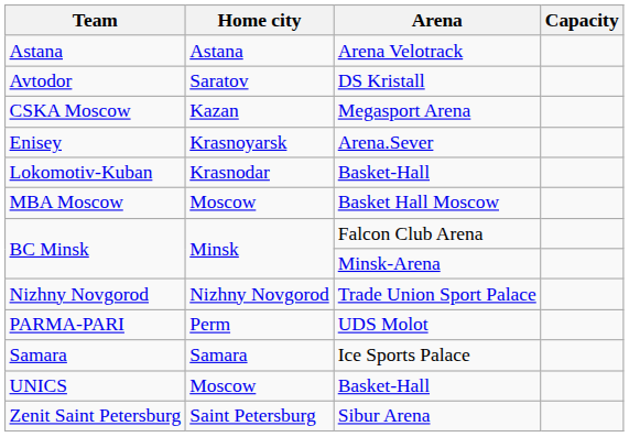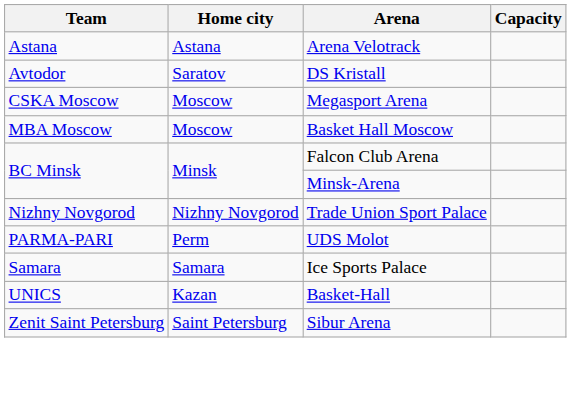 <table class="wikitable sortable">
 <tr>
 <th>Team</th>
 <th>Home city</th>
 <th>Arena</th>
 <th>Capacity</th>
 </tr>
 <tr>
 <td> <a href='#'>Astana</a></td>
 <td><a href='#'>Astana</a></td>
 <td><a href='#'>Arena Velotrack</a></td>
 <td style="text-align:center"></td>
 </tr>
 <tr>
 <td> <a href='#'>Avtodor</a></td>
 <td><a href='#'>Saratov</a></td>
 <td><a href='#'>DS Kristall</a></td>
 <td style="text-align:center"></td>
 </tr>
 <tr>
 <td> <a href='#'>CSKA Moscow</a></td>
-<td><a href='#'>Kazan</a></td>
+<td><a href='#'>Moscow</a></td>
 <td><a href='#'>Megasport Arena</a></td>
-<td style="text-align:center"></td>
-</tr>
-<tr>
-<td> <a href='#'>Enisey</a></td>
-<td><a href='#'>Krasnoyarsk</a></td>
-<td><a href='#'>Arena.Sever</a></td>
-<td style="text-align:center"></td>
-</tr>
-<tr>
-<td> <a href='#'>Lokomotiv-Kuban</a></td>
-<td><a href='#'>Krasnodar</a></td>
-<td><a href='#'>Basket-Hall</a></td>
 <td style="text-align:center"></td>
 </tr>
 <tr>
 <td> <a href='#'>MBA Moscow</a></td>
 <td><a href='#'>Moscow</a></td>
 <td><a href='#'>Basket Hall Moscow</a></td>
 <td style="text-align:center"></td>
 </tr>
 <tr>
 <td rowspan=2> <a href='#'>BC Minsk</a></td>
 <td rowspan=2><a href='#'>Minsk</a></td>
 <td>Falcon Club Arena</td>
 <td style="text-align:center"></td>
 </tr>
 <tr>
 <td><a href='#'>Minsk-Arena</a></td>
 <td></td>
 </tr>
 <tr>
 <td> <a href='#'>Nizhny Novgorod</a></td>
 <td><a href='#'>Nizhny Novgorod</a></td>
 <td><a href='#'>Trade Union Sport Palace</a></td>
 <td style="text-align:center"></td>
 </tr>
 <tr>
 <td> <a href='#'>PARMA-PARI</a></td>
 <td><a href='#'>Perm</a></td>
 <td><a href='#'>UDS Molot</a></td>
 <td style="text-align:center"></td>
 </tr>
 <tr>
 <td> <a href='#'>Samara</a></td>
 <td><a href='#'>Samara</a></td>
 <td>Ice Sports Palace</td>
 <td style="text-align:center"></td>
 </tr>
 <tr>
 <td> <a href='#'>UNICS</a></td>
-<td><a href='#'>Moscow</a></td>
+<td><a href='#'>Kazan</a></td>
 <td><a href='#'>Basket-Hall</a></td>
 <td style="text-align:center"></td>
 </tr>
 <tr>
 <td> <a href='#'>Zenit Saint Petersburg</a></td>
 <td><a href='#'>Saint Petersburg</a></td>
 <td><a href='#'>Sibur Arena</a></td>
 <td style="text-align:center"></td>
 </tr>
 </table>
